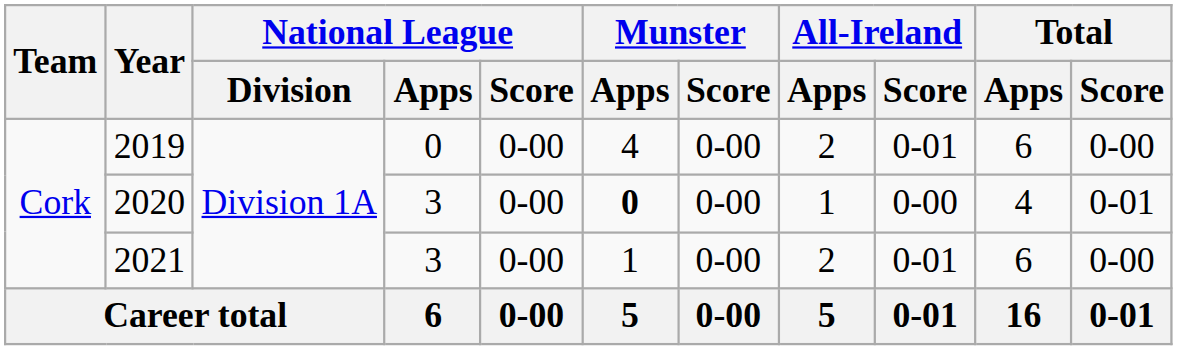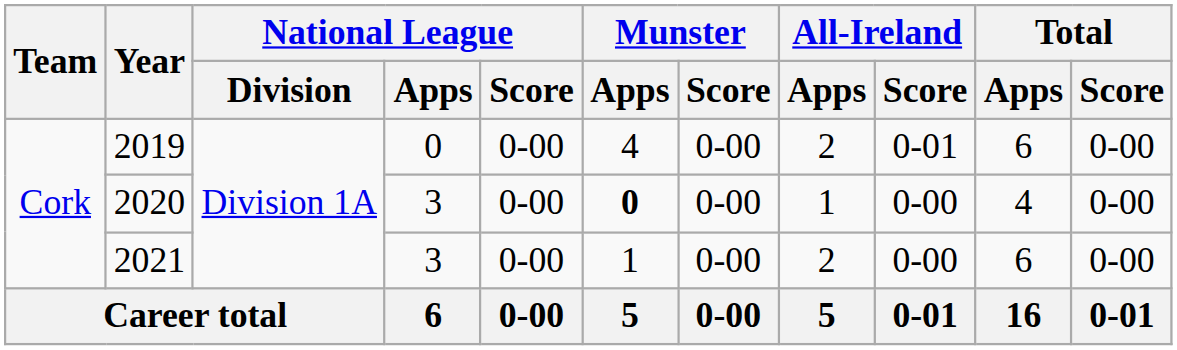 <table class="wikitable" style="text-align:center">
 <tr>
 <th rowspan="2">Team</th>
 <th rowspan="2">Year</th>
 <th colspan="3"><a href='#'>National League</a></th>
 <th colspan="2"><a href='#'>Munster</a></th>
 <th colspan="2"><a href='#'>All-Ireland</a></th>
 <th colspan="2">Total</th>
 </tr>
 <tr>
 <th>Division</th>
 <th>Apps</th>
 <th>Score</th>
 <th>Apps</th>
 <th>Score</th>
 <th>Apps</th>
 <th>Score</th>
 <th>Apps</th>
 <th>Score</th>
 </tr>
 <tr>
 <td rowspan="3"><a href='#'>Cork</a></td>
 <td>2019</td>
 <td rowspan="3"><a href='#'>Division 1A</a></td>
 <td>0</td>
 <td>0-00</td>
 <td>4</td>
 <td>0-00</td>
 <td>2</td>
 <td>0-01</td>
 <td>6</td>
 <td>0-00</td>
 </tr>
 <tr>
 <td>2020</td>
 <td>3</td>
 <td>0-00</td>
 <td><strong>0</strong></td>
 <td>0-00</td>
 <td>1</td>
 <td>0-00</td>
 <td>4</td>
-<td>0-01</td>
+<td>0-00</td>
 </tr>
 <tr>
 <td>2021</td>
 <td>3</td>
 <td>0-00</td>
 <td>1</td>
 <td>0-00</td>
 <td>2</td>
-<td>0-01</td>
+<td>0-00</td>
 <td>6</td>
 <td>0-00</td>
 </tr>
 <tr>
 <th colspan="3">Career total</th>
 <th>6</th>
 <th>0-00</th>
 <th>5</th>
 <th>0-00</th>
 <th>5</th>
 <th>0-01</th>
 <th>16</th>
 <th>0-01</th>
 </tr>
 </table>
